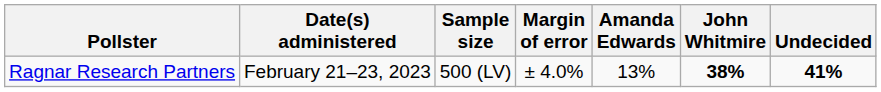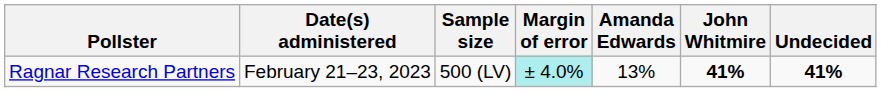 <table class="wikitable" style="font-size:90%;text-align:center;">
 <tr valign=bottom>
 <th>Pollster</th>
 <th>Date(s)<br>administered</th>
 <th>Sample<br>size</th>
 <th>Margin<br>of error</th>
 <th style="width:60px;">Amanda<br>Edwards</th>
 <th style="width:60px;">John<br>Whitmire</th>
 <th>Undecided</th>
 </tr>
 <tr>
 <td><a href='#'>Ragnar Research Partners</a></td>
 <td>February 21–23, 2023</td>
 <td>500 (LV)</td>
-<td>± 4.0%</td>
+<td style="background: paleturquoise;">± 4.0%</td>
 <td>13%</td>
-<td><strong>38%</strong></td>
+<td><strong>41%</strong></td>
 <td><strong>41%</strong></td>
 </tr>
 </table>
